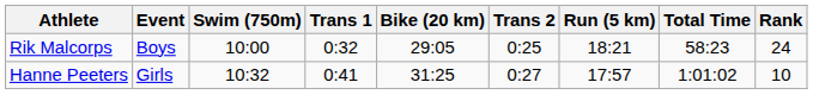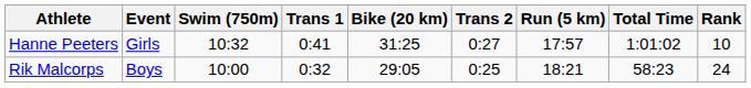 <table class="wikitable" style="font-size:90%;">
 <tr>
 <th>Athlete</th>
 <th>Event</th>
 <th>Swim (750m)</th>
 <th>Trans 1</th>
 <th>Bike (20 km)</th>
 <th>Trans 2</th>
 <th>Run (5 km)</th>
 <th>Total Time</th>
 <th>Rank</th>
 </tr>
 <tr align=center>
+<td align=left><a href='#'>Hanne Peeters</a></td>
+<td align=left><a href='#'>Girls</a></td>
+<td>10:32</td>
+<td>0:41</td>
+<td>31:25</td>
+<td>0:27</td>
+<td>17:57</td>
+<td>1:01:02</td>
+<td>10</td>
+</tr>
+<tr align=center>
 <td align=left><a href='#'>Rik Malcorps</a></td>
 <td align=left><a href='#'>Boys</a></td>
 <td>10:00</td>
 <td>0:32</td>
 <td>29:05</td>
 <td>0:25</td>
 <td>18:21</td>
 <td>58:23</td>
 <td>24</td>
 </tr>
-<tr align=center>
-<td align=left><a href='#'>Hanne Peeters</a></td>
-<td align=left><a href='#'>Girls</a></td>
-<td>10:32</td>
-<td>0:41</td>
-<td>31:25</td>
-<td>0:27</td>
-<td>17:57</td>
-<td>1:01:02</td>
-<td>10</td>
-</tr>
 </table>
